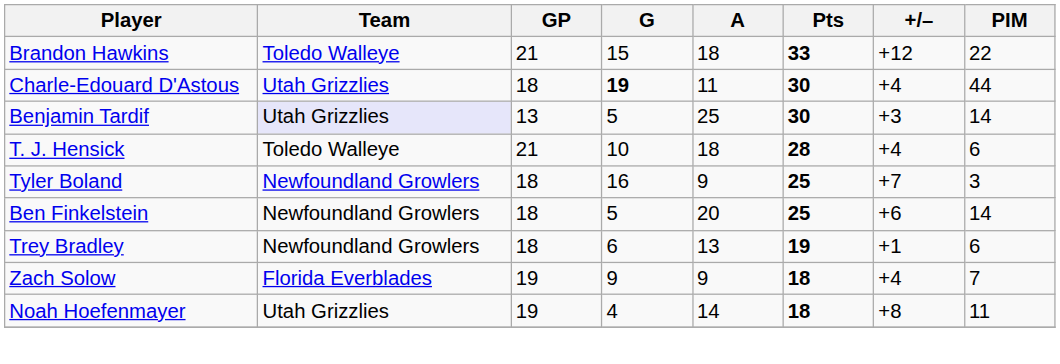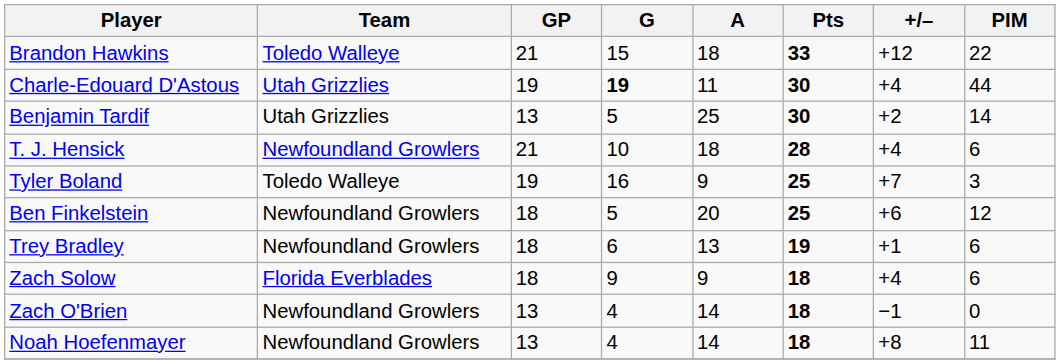 <table class="wikitable sortable">
 <tr>
 <th style="width:12em">Player</th>
 <th style="width:12em">Team</th>
 <th style="width:4em">GP</th>
 <th style="width:4em">G</th>
 <th style="width:4em">A</th>
 <th style="width:4em">Pts</th>
 <th style="width:4em">+/–</th>
 <th style="width:4em">PIM</th>
 </tr>
 <tr>
 <td><a href='#'>Brandon Hawkins</a></td>
 <td><a href='#'>Toledo Walleye</a></td>
 <td>21</td>
 <td>15</td>
 <td>18</td>
 <td><strong>33</strong></td>
 <td>+12</td>
 <td>22</td>
 </tr>
 <tr>
 <td><a href='#'>Charle-Edouard D'Astous</a></td>
 <td><a href='#'>Utah Grizzlies</a></td>
-<td>18</td>
+<td>19</td>
 <td><strong>19</strong></td>
 <td>11</td>
 <td><strong>30</strong></td>
 <td>+4</td>
 <td>44</td>
 </tr>
 <tr>
 <td><a href='#'>Benjamin Tardif</a></td>
-<td style="background: lavender;">Utah Grizzlies</td>
+<td>Utah Grizzlies</td>
 <td>13</td>
 <td>5</td>
 <td>25</td>
 <td><strong>30</strong></td>
-<td>+3</td>
+<td>+2</td>
 <td>14</td>
 </tr>
 <tr>
 <td><a href='#'>T. J. Hensick</a></td>
-<td>Toledo Walleye</td>
+<td><a href='#'>Newfoundland Growlers</a></td>
 <td>21</td>
 <td>10</td>
 <td>18</td>
 <td><strong>28</strong></td>
 <td>+4</td>
 <td>6</td>
 </tr>
 <tr>
 <td><a href='#'>Tyler Boland</a></td>
-<td><a href='#'>Newfoundland Growlers</a></td>
-<td>18</td>
+<td>Toledo Walleye</td>
+<td>19</td>
 <td>16</td>
 <td>9</td>
 <td><strong>25</strong></td>
 <td>+7</td>
 <td>3</td>
 </tr>
 <tr>
 <td><a href='#'>Ben Finkelstein</a></td>
 <td>Newfoundland Growlers</td>
 <td>18</td>
 <td>5</td>
 <td>20</td>
 <td><strong>25</strong></td>
 <td>+6</td>
-<td>14</td>
+<td>12</td>
 </tr>
 <tr>
 <td><a href='#'>Trey Bradley</a></td>
 <td>Newfoundland Growlers</td>
 <td>18</td>
 <td>6</td>
 <td>13</td>
 <td><strong>19</strong></td>
 <td>+1</td>
 <td>6</td>
 </tr>
 <tr>
 <td><a href='#'>Zach Solow</a></td>
 <td><a href='#'>Florida Everblades</a></td>
-<td>19</td>
+<td>18</td>
 <td>9</td>
 <td>9</td>
 <td><strong>18</strong></td>
 <td>+4</td>
-<td>7</td>
+<td>6</td>
+</tr>
+<tr>
+<td><a href='#'>Zach O'Brien</a></td>
+<td>Newfoundland Growlers</td>
+<td>13</td>
+<td>4</td>
+<td>14</td>
+<td><strong>18</strong></td>
+<td>−1</td>
+<td>0</td>
 </tr>
 <tr>
 <td><a href='#'>Noah Hoefenmayer</a></td>
-<td>Utah Grizzlies</td>
-<td>19</td>
+<td>Newfoundland Growlers</td>
+<td>13</td>
 <td>4</td>
 <td>14</td>
 <td><strong>18</strong></td>
 <td>+8</td>
 <td>11</td>
 </tr>
 <tr>
 </tr>
 </table>
